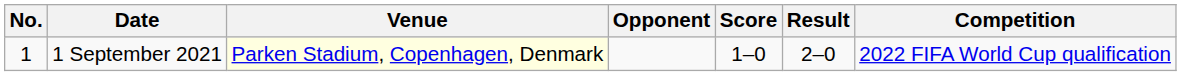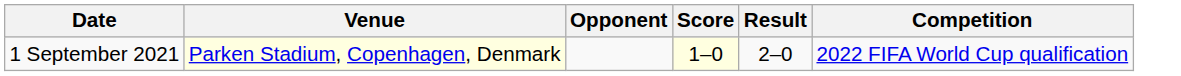 <table class="wikitable sortable">
 <tr>
-<th scope="col">No.</th>
 <th scope="col">Date</th>
 <th scope="col">Venue</th>
 <th scope="col">Opponent</th>
 <th scope="col">Score</th>
 <th scope="col">Result</th>
 <th scope="col">Competition</th>
 </tr>
 <tr>
-<td align="center">1</td>
 <td>1 September 2021</td>
 <td style="background: lightyellow;"><a href='#'>Parken Stadium</a>, <a href='#'>Copenhagen</a>, Denmark</td>
 <td></td>
-<td align="center">1–0</td>
+<td align="center" style="background: lightyellow;">1–0</td>
 <td align="center">2–0</td>
 <td><a href='#'>2022 FIFA World Cup qualification</a></td>
 </tr>
 </table>
